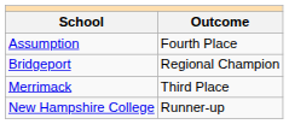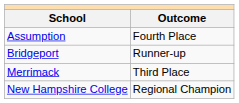 <table class="wikitable" style="float:left;margin-right:1em;">
 <tr>
 <th colspan="3" style="background:#ffdead;"></th>
 </tr>
 <tr>
 <th>School</th>
 <th>Outcome</th>
 </tr>
 <tr>
 <td><a href='#'>Assumption</a></td>
 <td>Fourth Place</td>
 </tr>
 <tr>
 <td><a href='#'>Bridgeport</a></td>
-<td>Regional Champion</td>
+<td>Runner-up</td>
 </tr>
 <tr>
 <td><a href='#'>Merrimack</a></td>
 <td>Third Place</td>
 </tr>
 <tr>
 <td><a href='#'>New Hampshire College</a></td>
-<td>Runner-up</td>
+<td>Regional Champion</td>
 </tr>
 </table>
